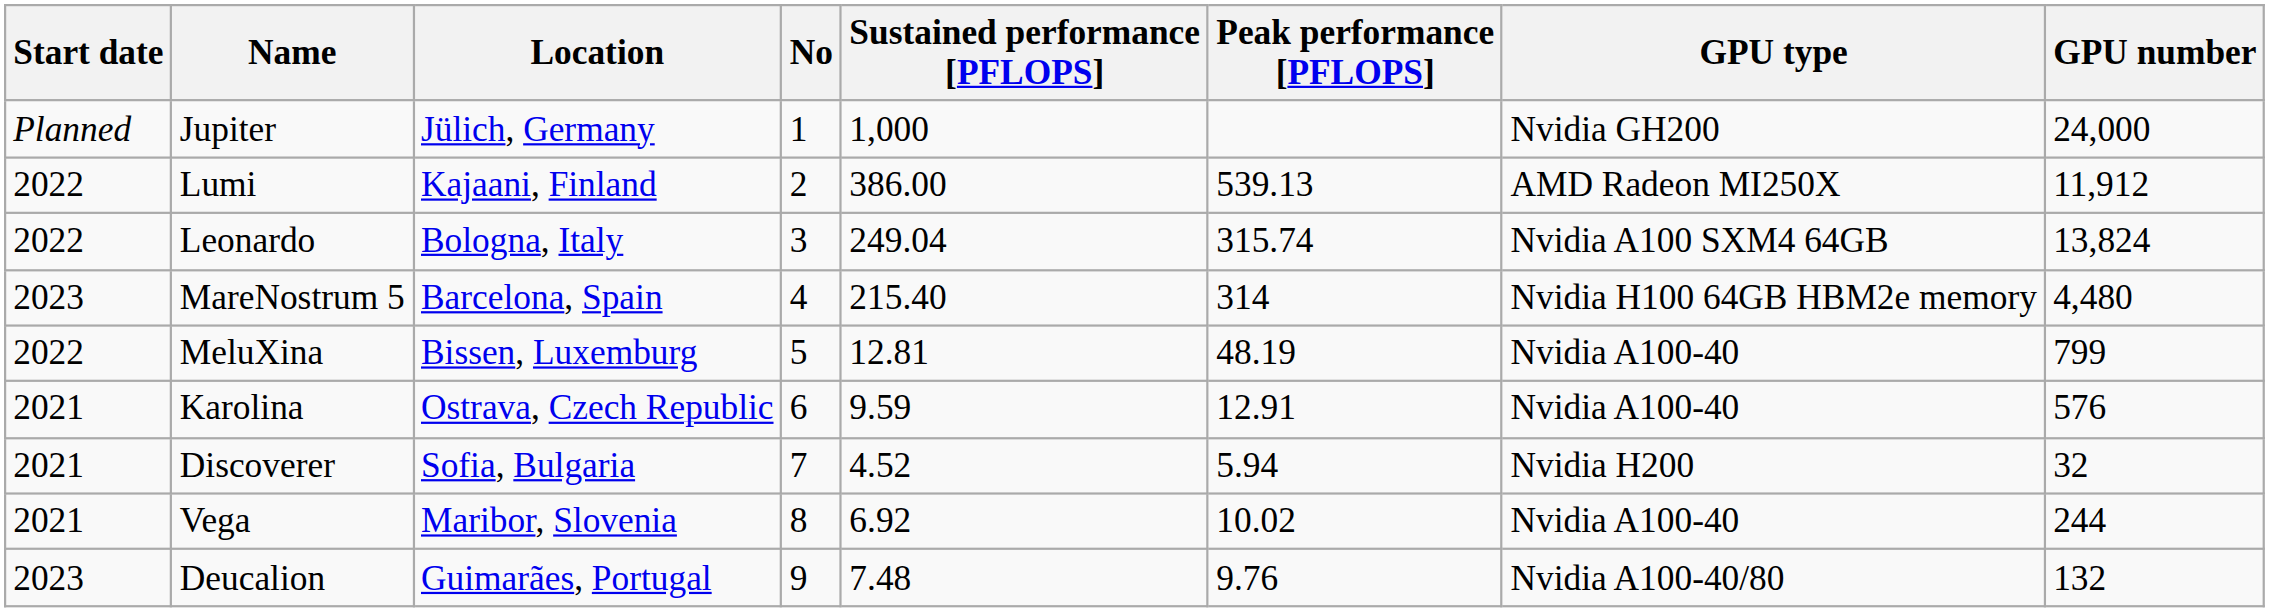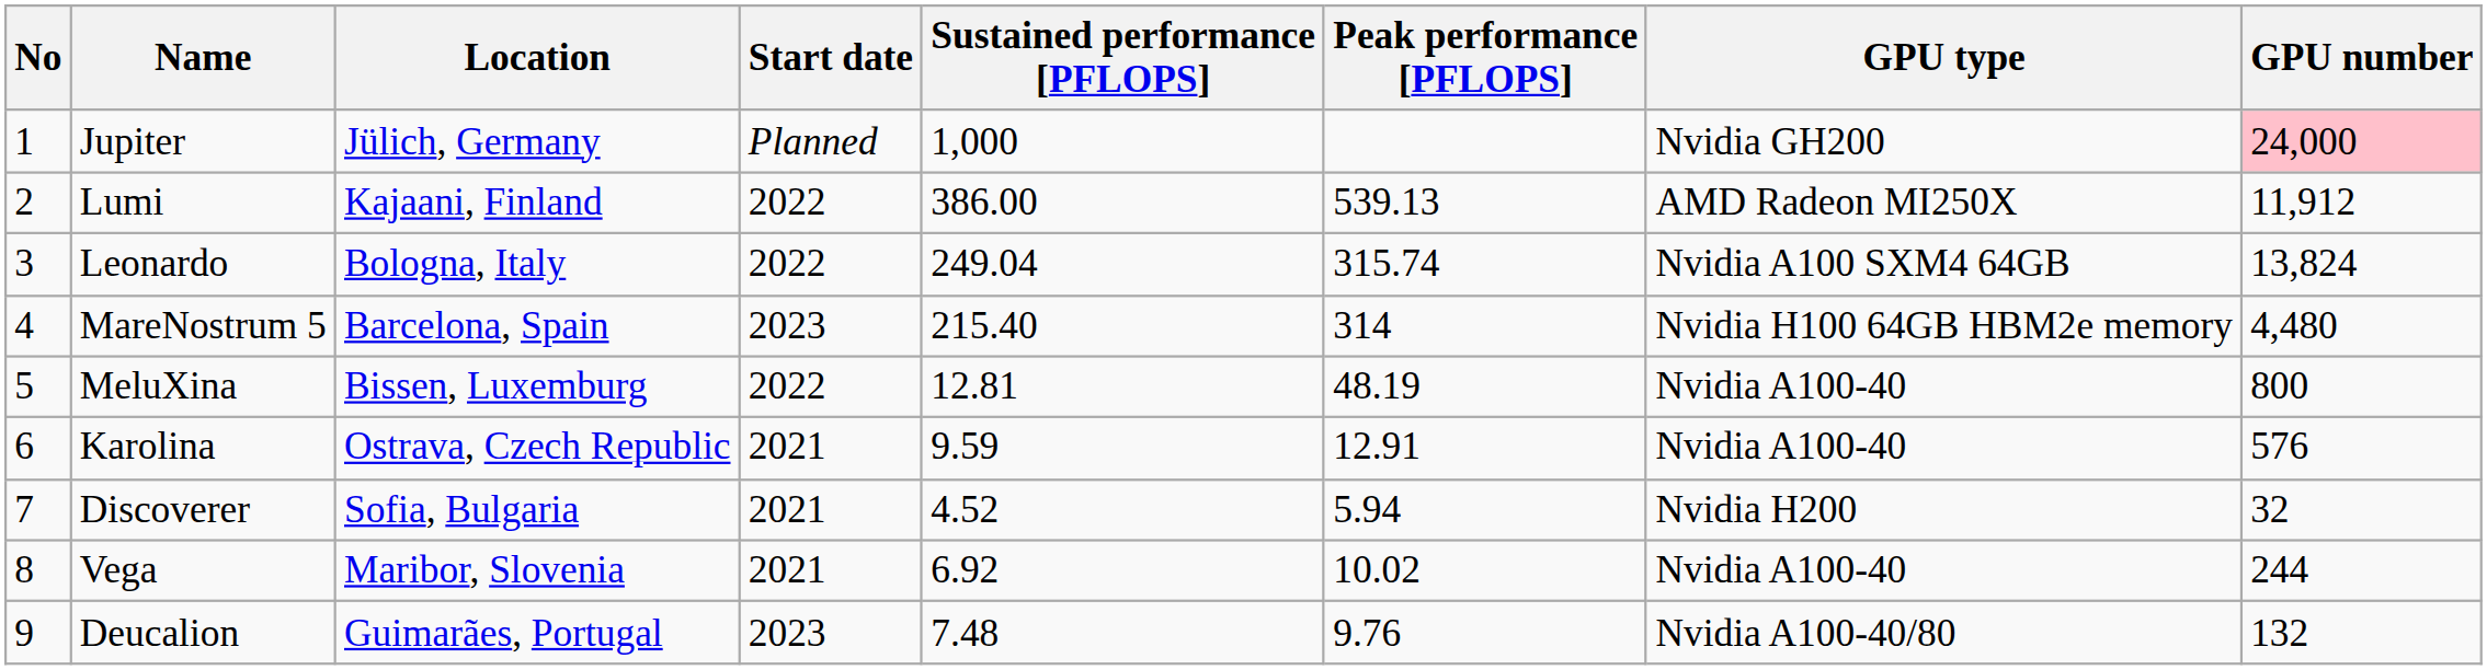 <table class="wikitable sortable">
 <tr>
-<th>Start date</th>
+<th>No</th>
 <th>Name</th>
 <th>Location</th>
-<th>No</th>
+<th>Start date</th>
 <th>Sustained performance<br>[<a href='#'>PFLOPS</a>]</th>
 <th>Peak performance<br>[<a href='#'>PFLOPS</a>]</th>
 <th>GPU type</th>
 <th>GPU number</th>
 </tr>
 <tr>
-<td><em>Planned</em></td>
+<td>1</td>
 <td>Jupiter</td>
 <td><a href='#'>Jülich</a>, <a href='#'>Germany</a></td>
-<td>1</td>
+<td><em>Planned</em></td>
 <td>1,000</td>
 <td></td>
 <td>Nvidia GH200</td>
-<td>24,000</td>
+<td style="background: pink;">24,000</td>
 </tr>
 <tr>
-<td>2022</td>
+<td>2</td>
 <td>Lumi</td>
 <td><a href='#'>Kajaani</a>, <a href='#'>Finland</a></td>
-<td>2</td>
+<td>2022</td>
 <td>386.00</td>
 <td>539.13</td>
 <td>AMD Radeon MI250X</td>
 <td>11,912</td>
 </tr>
 <tr>
-<td>2022</td>
+<td>3</td>
 <td>Leonardo</td>
 <td><a href='#'>Bologna</a>, <a href='#'>Italy</a></td>
-<td>3</td>
+<td>2022</td>
 <td>249.04</td>
 <td>315.74</td>
 <td>Nvidia A100 SXM4 64GB</td>
 <td>13,824</td>
 </tr>
 <tr>
-<td>2023</td>
+<td>4</td>
 <td>MareNostrum 5</td>
 <td><a href='#'>Barcelona</a>, <a href='#'>Spain</a></td>
-<td>4</td>
+<td>2023</td>
 <td>215.40</td>
 <td>314</td>
 <td>Nvidia H100 64GB HBM2e memory</td>
 <td>4,480</td>
 </tr>
 <tr>
-<td>2022</td>
+<td>5</td>
 <td>MeluXina</td>
 <td><a href='#'>Bissen</a>, <a href='#'>Luxemburg</a></td>
-<td>5</td>
+<td>2022</td>
 <td>12.81</td>
 <td>48.19</td>
 <td>Nvidia A100-40</td>
-<td>799</td>
+<td>800</td>
 </tr>
 <tr>
-<td>2021</td>
+<td>6</td>
 <td>Karolina</td>
 <td><a href='#'>Ostrava</a>, <a href='#'>Czech Republic</a></td>
-<td>6</td>
+<td>2021</td>
 <td>9.59</td>
 <td>12.91</td>
 <td>Nvidia A100-40</td>
 <td>576</td>
 </tr>
 <tr>
-<td>2021</td>
+<td>7</td>
 <td>Discoverer</td>
 <td><a href='#'>Sofia</a>, <a href='#'>Bulgaria</a></td>
-<td>7</td>
+<td>2021</td>
 <td>4.52</td>
 <td>5.94</td>
 <td>Nvidia H200</td>
 <td>32</td>
 </tr>
 <tr>
-<td>2021</td>
+<td>8</td>
 <td>Vega</td>
 <td><a href='#'>Maribor</a>, <a href='#'>Slovenia</a></td>
-<td>8</td>
+<td>2021</td>
 <td>6.92</td>
 <td>10.02</td>
 <td>Nvidia A100-40</td>
 <td>244</td>
 </tr>
 <tr>
-<td>2023</td>
+<td>9</td>
 <td>Deucalion</td>
 <td><a href='#'>Guimarães</a>, <a href='#'>Portugal</a></td>
-<td>9</td>
+<td>2023</td>
 <td>7.48</td>
 <td>9.76</td>
 <td>Nvidia A100-40/80</td>
 <td>132</td>
 </tr>
 </table>
